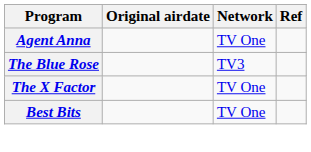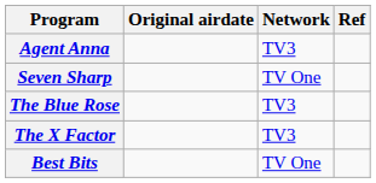 <table class="wikitable plainrowheaders sortable" style="text-align:left">
 <tr>
 <th scope="col">Program</th>
 <th scope="col">Original airdate</th>
 <th scope="col">Network</th>
 <th scope="col" class="unsortable">Ref</th>
 </tr>
 <tr>
 <th scope="row"><em><a href='#'>Agent Anna</a></em></th>
 <td align=center></td>
+<td><a href='#'>TV3</a></td>
+<td></td>
+</tr>
+<tr>
+<th scope="row"><em><a href='#'>Seven Sharp</a></em></th>
+<td align=center></td>
 <td><a href='#'>TV One</a></td>
-<td></td>
+<td align=center></td>
 </tr>
 <tr>
 <th scope="row"><em><a href='#'>The Blue Rose</a></em></th>
 <td align=center></td>
 <td><a href='#'>TV3</a></td>
 <td align=center></td>
 </tr>
 <tr>
 <th scope="row"><em><a href='#'>The X Factor</a></em></th>
 <td align=center></td>
-<td><a href='#'>TV One</a></td>
+<td><a href='#'>TV3</a></td>
 <td align=center></td>
 </tr>
 <tr>
 <th scope="row"><em><a href='#'>Best Bits</a></em></th>
 <td align=center></td>
 <td><a href='#'>TV One</a></td>
 <td></td>
 </tr>
 </table>
